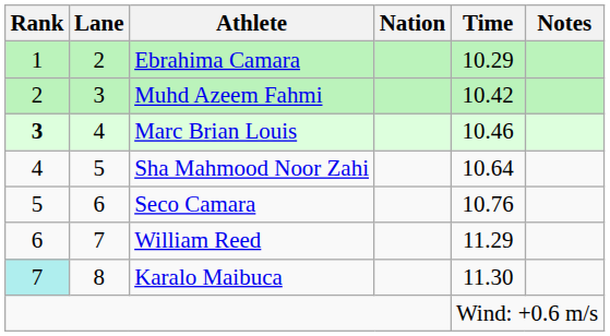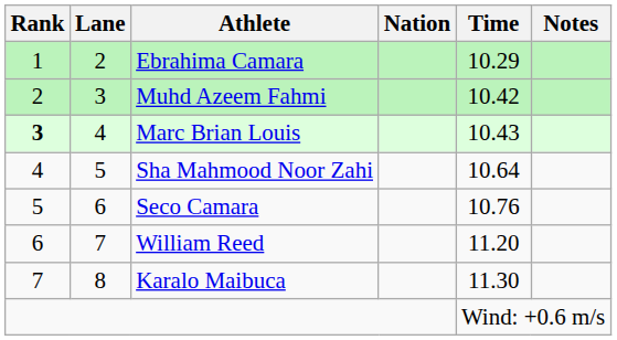 <table class="wikitable sortable" style="text-align:center;">
 <tr>
 <th scope="col">Rank</th>
 <th scope="col">Lane</th>
 <th scope="col">Athlete</th>
 <th scope="col">Nation</th>
 <th scope="col">Time</th>
 <th scope="col">Notes</th>
 </tr>
 <tr bgcolor="#bbf3bb">
 <td>1</td>
 <td>2</td>
 <td align=left><a href='#'>Ebrahima Camara</a></td>
 <td align=left></td>
 <td>10.29</td>
 <td></td>
 </tr>
 <tr bgcolor="#bbf3bb">
 <td>2</td>
 <td>3</td>
 <td align=left><a href='#'>Muhd Azeem Fahmi</a></td>
 <td align=left></td>
 <td>10.42</td>
 <td></td>
 </tr>
 <tr bgcolor="#ddffdd">
 <td><strong>3</strong></td>
 <td>4</td>
 <td align=left><a href='#'>Marc Brian Louis</a></td>
 <td align=left></td>
-<td>10.46</td>
+<td>10.43</td>
 <td></td>
 </tr>
 <tr>
 <td>4</td>
 <td>5</td>
 <td align=left><a href='#'>Sha Mahmood Noor Zahi</a></td>
 <td align=left></td>
 <td>10.64</td>
 <td></td>
 </tr>
 <tr>
 <td>5</td>
 <td>6</td>
 <td align=left><a href='#'>Seco Camara</a></td>
 <td align=left></td>
 <td>10.76</td>
 <td></td>
 </tr>
 <tr>
 <td>6</td>
 <td>7</td>
 <td align=left><a href='#'>William Reed</a></td>
 <td align=left></td>
-<td>11.29</td>
+<td>11.20</td>
 <td></td>
 </tr>
 <tr>
-<td style="background: paleturquoise;">7</td>
+<td>7</td>
 <td>8</td>
 <td align=left><a href='#'>Karalo Maibuca</a></td>
 <td align=left></td>
 <td>11.30</td>
 <td></td>
 </tr>
 <tr class="sortbottom">
 <td colspan="4"></td>
 <td colspan="2" style="text-align:left;">Wind: +0.6 m/s</td>
 </tr>
 </table>
